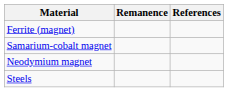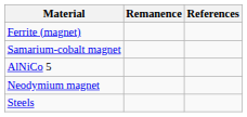 <table class="wikitable sortable">
 <tr>
 <th>Material</th>
 <th>Remanence</th>
 <th>References</th>
 </tr>
 <tr>
 <td><a href='#'>Ferrite (magnet)</a></td>
 <td></td>
 <td></td>
 </tr>
 <tr>
 <td><a href='#'>Samarium-cobalt magnet</a></td>
 <td></td>
 <td></td>
 </tr>
 <tr>
+<td><a href='#'>AlNiCo</a> 5</td>
+<td></td>
+<td></td>
+</tr>
+<tr>
 <td><a href='#'>Neodymium magnet</a></td>
 <td></td>
 <td></td>
 </tr>
 <tr>
 <td><a href='#'>Steels</a></td>
 <td></td>
 <td></td>
 </tr>
 </table>
